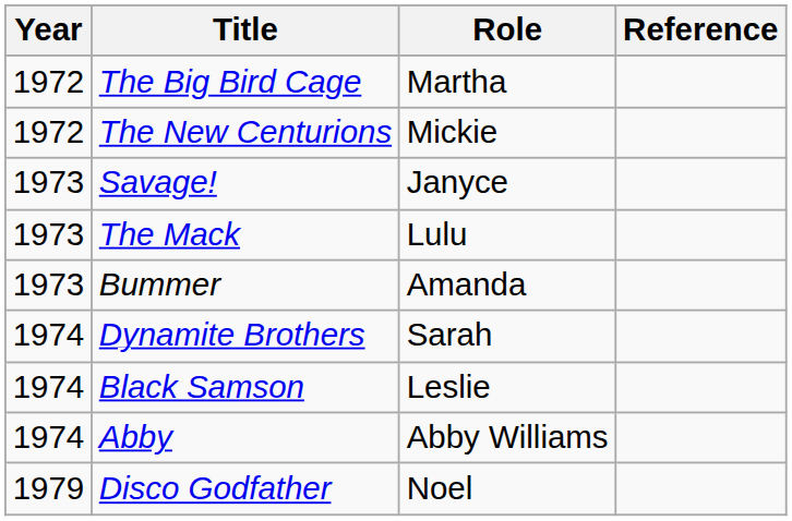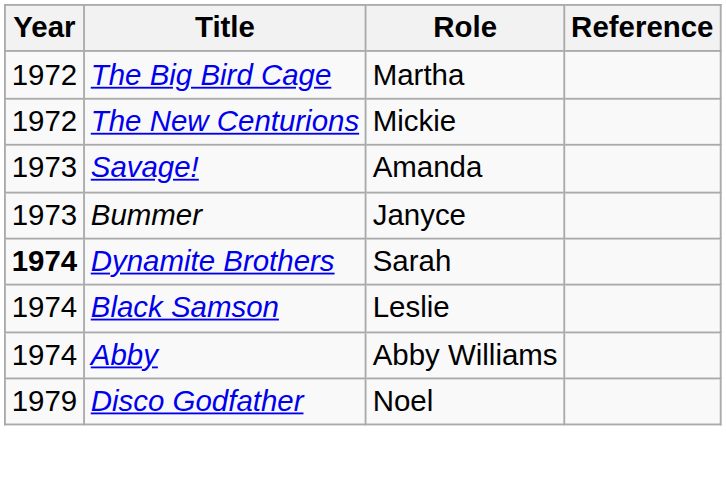 <table class="wikitable">
 <tr>
 <th>Year</th>
 <th>Title</th>
 <th>Role</th>
 <th>Reference</th>
 </tr>
 <tr>
 <td>1972</td>
 <td><em><a href='#'>The Big Bird Cage</a></em></td>
 <td>Martha</td>
 <td></td>
 </tr>
 <tr>
 <td>1972</td>
 <td><em><a href='#'>The New Centurions</a></em></td>
 <td>Mickie</td>
 <td></td>
 </tr>
 <tr>
 <td>1973</td>
 <td><em><a href='#'>Savage!</a></em></td>
-<td>Janyce</td>
-<td></td>
-</tr>
-<tr>
-<td>1973</td>
-<td><em><a href='#'>The Mack</a></em></td>
-<td>Lulu</td>
+<td>Amanda</td>
 <td></td>
 </tr>
 <tr>
 <td>1973</td>
 <td><em>Bummer</em></td>
-<td>Amanda</td>
+<td>Janyce</td>
 <td></td>
 </tr>
 <tr>
-<td>1974</td>
+<td><strong>1974</strong></td>
 <td><em><a href='#'>Dynamite Brothers</a></em></td>
 <td>Sarah</td>
 <td></td>
 </tr>
 <tr>
 <td>1974</td>
 <td><em><a href='#'>Black Samson</a></em></td>
 <td>Leslie</td>
 <td></td>
 </tr>
 <tr>
 <td>1974</td>
 <td><em><a href='#'>Abby</a></em></td>
 <td>Abby Williams</td>
 <td></td>
 </tr>
 <tr>
 <td>1979</td>
 <td><em><a href='#'>Disco Godfather</a></em></td>
 <td>Noel</td>
 <td></td>
 </tr>
 </table>
